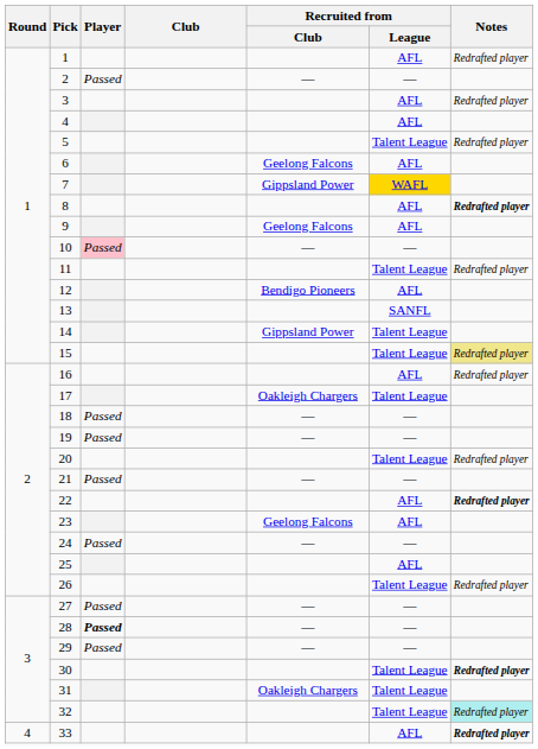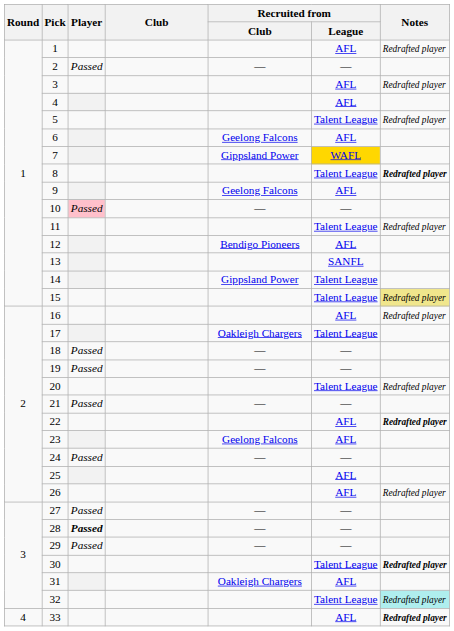 <table class="wikitable sortable plainrowheaders" style="text-align:center;">
 <tr>
 <th rowspan=2>Round</th>
 <th rowspan=2>Pick</th>
 <th rowspan=2>Player</th>
 <th rowspan=2 style="width: 105pt">Club</th>
 <th colspan=2>Recruited from</th>
 <th class="unsortable" rowspan=2>Notes</th>
 </tr>
 <tr>
 <th style="width: 105pt">Club</th>
 <th>League</th>
 </tr>
 <tr>
 <td rowspan=15>1</td>
 <td>1</td>
 <td align=left><em></em></td>
 <td></td>
 <td></td>
 <td><a href='#'>AFL</a></td>
 <td style="text-align:left;"><em><small>Redrafted player</small></em></td>
 </tr>
 <tr>
 <td>2</td>
 <td align=left><em>Passed</em></td>
 <td></td>
 <td>—</td>
 <td>—</td>
 <td style="text-align:left;"></td>
 </tr>
 <tr>
 <td>3</td>
 <td align=left><em></em></td>
 <td></td>
 <td></td>
 <td><a href='#'>AFL</a></td>
 <td style="text-align:left;"><em><small>Redrafted player</small></em></td>
 </tr>
 <tr>
 <td>4</td>
 <th scope=row></th>
 <td></td>
 <td></td>
 <td><a href='#'>AFL</a></td>
 <td style="text-align:left;"></td>
 </tr>
 <tr>
 <td>5</td>
 <td align=left><em></em></td>
 <td></td>
 <td></td>
 <td><a href='#'>Talent League</a></td>
 <td style="text-align:left;"><em><small>Redrafted player</small></em></td>
 </tr>
 <tr>
 <td>6</td>
 <th scope=row></th>
 <td></td>
 <td><a href='#'>Geelong Falcons</a></td>
 <td><a href='#'>AFL</a></td>
 <td style="text-align:left;"></td>
 </tr>
 <tr>
 <td>7</td>
 <th scope=row></th>
 <td></td>
 <td><a href='#'>Gippsland Power</a></td>
 <td style="background: gold;"><a href='#'>WAFL</a></td>
 <td style="text-align:left;"></td>
 </tr>
 <tr>
 <td>8</td>
 <td align=left><em></em></td>
 <td></td>
 <td></td>
-<td><a href='#'>AFL</a></td>
+<td><a href='#'>Talent League</a></td>
 <td style="text-align:left;"><strong><em><small>Redrafted player</small></em></strong></td>
 </tr>
 <tr>
 <td>9</td>
 <th scope=row></th>
 <td></td>
 <td><a href='#'>Geelong Falcons</a></td>
 <td><a href='#'>AFL</a></td>
 <td style="text-align:left;"></td>
 </tr>
 <tr>
 <td>10</td>
 <td align=left style="background: pink;"><em>Passed</em></td>
 <td></td>
 <td>—</td>
 <td>—</td>
 <td style="text-align:left;"></td>
 </tr>
 <tr>
 <td>11</td>
 <td align=left><em></em></td>
 <td></td>
 <td></td>
 <td><a href='#'>Talent League</a></td>
 <td style="text-align:left;"><em><small>Redrafted player</small></em></td>
 </tr>
 <tr>
 <td>12</td>
 <th scope=row></th>
 <td></td>
 <td><a href='#'>Bendigo Pioneers</a></td>
 <td><a href='#'>AFL</a></td>
 <td style="text-align:left;"></td>
 </tr>
 <tr>
 <td>13</td>
 <th scope=row></th>
 <td></td>
 <td></td>
 <td><a href='#'>SANFL</a></td>
 <td style="text-align:left;"></td>
 </tr>
 <tr>
 <td>14</td>
 <th scope=row></th>
 <td></td>
 <td><a href='#'>Gippsland Power</a></td>
 <td><a href='#'>Talent League</a></td>
 <td style="text-align:left;"></td>
 </tr>
 <tr>
 <td>15</td>
 <td align=left><em></em></td>
 <td></td>
 <td></td>
 <td><a href='#'>Talent League</a></td>
 <td style="background: khaki; text-align:left;"><em><small>Redrafted player</small></em></td>
 </tr>
 <tr>
 <td rowspan=11>2</td>
 <td>16</td>
 <td align=left><em></em></td>
 <td></td>
 <td></td>
 <td><a href='#'>AFL</a></td>
 <td style="text-align:left;"><em><small>Redrafted player</small></em></td>
 </tr>
 <tr>
 <td>17</td>
 <th scope=row></th>
 <td></td>
 <td><a href='#'>Oakleigh Chargers</a></td>
 <td><a href='#'>Talent League</a></td>
 <td style="text-align:left;"></td>
 </tr>
 <tr>
 <td>18</td>
 <td align=left><em>Passed</em></td>
 <td></td>
 <td>—</td>
 <td>—</td>
 <td style="text-align:left;"></td>
 </tr>
 <tr>
 <td>19</td>
 <td align=left><em>Passed</em></td>
 <td></td>
 <td>—</td>
 <td>—</td>
 <td style="text-align:left;"></td>
 </tr>
 <tr>
 <td>20</td>
 <td align=left><em></em></td>
 <td></td>
 <td></td>
 <td><a href='#'>Talent League</a></td>
 <td style="text-align:left;"><em><small>Redrafted player</small></em></td>
 </tr>
 <tr>
 <td>21</td>
 <td align=left><em>Passed</em></td>
 <td></td>
 <td>—</td>
 <td>—</td>
 <td style="text-align:left;"></td>
 </tr>
 <tr>
 <td>22</td>
 <td align=left><em></em></td>
 <td></td>
 <td></td>
 <td><a href='#'>AFL</a></td>
 <td style="text-align:left;"><strong><em><small>Redrafted player</small></em></strong></td>
 </tr>
 <tr>
 <td>23</td>
 <th scope=row></th>
 <td></td>
 <td><a href='#'>Geelong Falcons</a></td>
 <td><a href='#'>AFL</a></td>
 <td style="text-align:left;"></td>
 </tr>
 <tr>
 <td>24</td>
 <td align=left><em>Passed</em></td>
 <td></td>
 <td>—</td>
 <td>—</td>
 <td style="text-align:left;"></td>
 </tr>
 <tr>
 <td>25</td>
 <th scope=row></th>
 <td></td>
 <td></td>
 <td><a href='#'>AFL</a></td>
 <td style="text-align:left;"></td>
 </tr>
 <tr>
 <td>26</td>
 <td align=left><em></em></td>
 <td></td>
 <td></td>
-<td><a href='#'>Talent League</a></td>
+<td><a href='#'>AFL</a></td>
 <td style="text-align:left;"><em><small>Redrafted player</small></em></td>
 </tr>
 <tr>
 <td rowspan=6>3</td>
 <td>27</td>
 <td align=left><em>Passed</em></td>
 <td></td>
 <td>—</td>
 <td>—</td>
 <td style="text-align:left;"></td>
 </tr>
 <tr>
 <td>28</td>
 <td align=left><strong><em>Passed</em></strong></td>
 <td></td>
 <td>—</td>
 <td>—</td>
 <td style="text-align:left;"></td>
 </tr>
 <tr>
 <td>29</td>
 <td align=left><em>Passed</em></td>
 <td></td>
 <td>—</td>
 <td>—</td>
 <td style="text-align:left;"></td>
 </tr>
 <tr>
 <td>30</td>
 <td align=left><em></em></td>
 <td></td>
 <td></td>
 <td><a href='#'>Talent League</a></td>
 <td style="text-align:left;"><strong><em><small>Redrafted player</small></em></strong></td>
 </tr>
 <tr>
 <td>31</td>
 <th scope=row></th>
 <td></td>
 <td><a href='#'>Oakleigh Chargers</a></td>
-<td><a href='#'>Talent League</a></td>
+<td><a href='#'>AFL</a></td>
 <td style="text-align:left;"></td>
 </tr>
 <tr>
 <td>32</td>
 <td align=left><em></em></td>
 <td></td>
 <td></td>
 <td><a href='#'>Talent League</a></td>
 <td style="background: paleturquoise; text-align:left;"><em><small>Redrafted player</small></em></td>
 </tr>
 <tr>
 <td>4</td>
 <td>33</td>
 <td align=left><em></em></td>
 <td></td>
 <td></td>
 <td><a href='#'>AFL</a></td>
 <td style="text-align:left;"><strong><em><small>Redrafted player</small></em></strong></td>
 </tr>
 </table>
